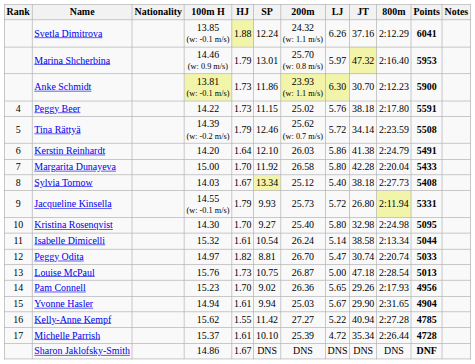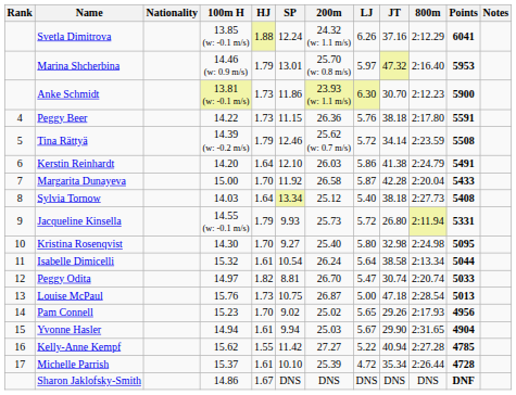 <table class="wikitable sortable" style="text-align:center">
 <tr>
 <th>Rank</th>
 <th>Name</th>
 <th>Nationality</th>
 <th>100m H</th>
 <th>HJ</th>
 <th>SP</th>
 <th>200m</th>
 <th>LJ</th>
 <th>JT</th>
 <th>800m</th>
 <th>Points</th>
 <th>Notes</th>
 </tr>
 <tr>
 <td></td>
 <td align=left><a href='#'>Svetla Dimitrova</a></td>
 <td align=left></td>
 <td>13.85<br><small>(w: -0.1 m/s)</small></td>
 <td bgcolor=#F2F5A9>1.88</td>
 <td>12.24</td>
 <td>24.32<br><small>(w: 1.1 m/s)</small></td>
 <td>6.26</td>
 <td>37.16</td>
 <td>2:12.29</td>
 <td><strong>6041</strong></td>
 <td></td>
 </tr>
 <tr>
 <td></td>
 <td align=left><a href='#'>Marina Shcherbina</a></td>
 <td align=left></td>
 <td>14.46<br><small>(w: 0.9 m/s)</small></td>
 <td>1.79</td>
 <td>13.01</td>
 <td>25.70<br><small>(w: 0.8 m/s)</small></td>
 <td>5.97</td>
 <td bgcolor=#F2F5A9>47.32</td>
 <td>2:16.40</td>
 <td><strong>5953</strong></td>
 <td></td>
 </tr>
 <tr>
 <td></td>
 <td align=left><a href='#'>Anke Schmidt</a></td>
 <td align=left></td>
 <td bgcolor=#F2F5A9>13.81<br><small>(w: -0.1 m/s)</small></td>
 <td>1.73</td>
 <td>11.86</td>
 <td bgcolor=#F2F5A9>23.93<br><small>(w: 1.1 m/s)</small></td>
 <td bgcolor=#F2F5A9>6.30</td>
 <td>30.70</td>
 <td>2:12.23</td>
 <td><strong>5900</strong></td>
 <td></td>
 </tr>
 <tr>
 <td>4</td>
 <td align=left><a href='#'>Peggy Beer</a></td>
 <td align=left></td>
 <td>14.22</td>
 <td>1.73</td>
 <td>11.15</td>
-<td>25.02</td>
+<td>26.36</td>
 <td>5.76</td>
 <td>38.18</td>
 <td>2:17.80</td>
 <td><strong>5591</strong></td>
 <td></td>
 </tr>
 <tr>
 <td>5</td>
 <td align=left><a href='#'>Tina Rättyä</a></td>
 <td align=left></td>
 <td>14.39<br><small>(w: -0.2 m/s)</small></td>
 <td>1.79</td>
 <td>12.46</td>
 <td>25.62<br><small>(w: 0.7 m/s)</small></td>
 <td>5.72</td>
 <td>34.14</td>
 <td>2:23.59</td>
 <td><strong>5508</strong></td>
 <td></td>
 </tr>
 <tr>
 <td>6</td>
 <td align=left><a href='#'>Kerstin Reinhardt</a></td>
 <td align=left></td>
 <td>14.20</td>
 <td>1.64</td>
 <td>12.10</td>
 <td>26.03</td>
 <td>5.86</td>
 <td>41.38</td>
 <td>2:24.79</td>
 <td><strong>5491</strong></td>
 <td></td>
 </tr>
 <tr>
 <td>7</td>
 <td align=left><a href='#'>Margarita Dunayeva</a></td>
 <td align=left></td>
 <td>15.00</td>
 <td>1.70</td>
 <td>11.92</td>
 <td>26.58</td>
-<td>5.80</td>
+<td>5.87</td>
 <td>42.28</td>
 <td>2:20.04</td>
 <td><strong>5433</strong></td>
 <td></td>
 </tr>
 <tr>
 <td>8</td>
 <td align=left><a href='#'>Sylvia Tornow</a></td>
 <td align=left></td>
 <td>14.03</td>
-<td>1.67</td>
+<td>1.64</td>
 <td bgcolor=#F2F5A9>13.34</td>
 <td>25.12</td>
 <td>5.40</td>
 <td>38.18</td>
 <td>2:27.73</td>
 <td><strong>5408</strong></td>
 <td></td>
 </tr>
 <tr>
 <td>9</td>
 <td align=left><a href='#'>Jacqueline Kinsella</a></td>
 <td align=left></td>
 <td>14.55<br><small>(w: -0.1 m/s)</small></td>
 <td>1.79</td>
 <td>9.93</td>
 <td>25.73</td>
 <td>5.72</td>
 <td>26.80</td>
 <td bgcolor=#F2F5A9>2:11.94</td>
 <td><strong>5331</strong></td>
 <td></td>
 </tr>
 <tr>
 <td>10</td>
 <td align=left><a href='#'>Kristina Rosenqvist</a></td>
 <td align=left></td>
 <td>14.30</td>
 <td>1.70</td>
 <td>9.27</td>
 <td>25.40</td>
 <td>5.80</td>
 <td>32.98</td>
 <td>2:24.98</td>
 <td><strong>5095</strong></td>
 <td></td>
 </tr>
 <tr>
 <td>11</td>
 <td align=left><a href='#'>Isabelle Dimicelli</a></td>
 <td align=left></td>
 <td>15.32</td>
 <td>1.61</td>
 <td>10.54</td>
 <td>26.24</td>
-<td>5.14</td>
+<td>5.64</td>
 <td>38.58</td>
 <td>2:13.34</td>
 <td><strong>5044</strong></td>
 <td></td>
 </tr>
 <tr>
 <td>12</td>
 <td align=left><a href='#'>Peggy Odita</a></td>
 <td align=left></td>
 <td>14.97</td>
 <td>1.82</td>
 <td>8.81</td>
 <td>26.70</td>
 <td>5.47</td>
 <td>30.74</td>
 <td>2:20.74</td>
 <td><strong>5033</strong></td>
 <td></td>
 </tr>
 <tr>
 <td>13</td>
 <td align=left><a href='#'>Louise McPaul</a></td>
 <td align=left></td>
 <td>15.76</td>
 <td>1.73</td>
 <td>10.75</td>
 <td>26.87</td>
 <td>5.00</td>
 <td>47.18</td>
 <td>2:28.54</td>
 <td><strong>5013</strong></td>
 <td></td>
 </tr>
 <tr>
 <td>14</td>
 <td align=left><a href='#'>Pam Connell</a></td>
 <td align=left></td>
 <td>15.23</td>
 <td>1.70</td>
 <td>9.02</td>
-<td>26.36</td>
+<td>25.02</td>
 <td>5.65</td>
 <td>29.26</td>
 <td>2:17.93</td>
 <td><strong>4956</strong></td>
 <td></td>
 </tr>
 <tr>
 <td>15</td>
 <td align=left><a href='#'>Yvonne Hasler</a></td>
 <td align=left></td>
 <td>14.94</td>
 <td>1.61</td>
 <td>9.94</td>
 <td>25.03</td>
 <td>5.67</td>
 <td>29.90</td>
 <td>2:31.65</td>
 <td><strong>4904</strong></td>
 <td></td>
 </tr>
 <tr>
 <td>16</td>
 <td align=left><a href='#'>Kelly-Anne Kempf</a></td>
 <td align=left></td>
 <td>15.62</td>
 <td>1.55</td>
 <td>11.42</td>
 <td>27.27</td>
 <td>5.22</td>
 <td>40.94</td>
 <td>2:27.28</td>
 <td><strong>4785</strong></td>
 <td></td>
 </tr>
 <tr>
 <td>17</td>
 <td align=left><a href='#'>Michelle Parrish</a></td>
 <td align=left></td>
 <td>15.37</td>
 <td>1.61</td>
 <td>10.10</td>
 <td>25.39</td>
 <td>4.72</td>
 <td>35.34</td>
 <td>2:26.44</td>
 <td><strong>4728</strong></td>
 <td></td>
 </tr>
 <tr>
 <td></td>
 <td align=left><a href='#'>Sharon Jaklofsky-Smith</a></td>
 <td align=left></td>
 <td>14.86</td>
 <td>1.67</td>
 <td>DNS</td>
 <td>DNS</td>
 <td>DNS</td>
 <td>DNS</td>
 <td>DNS</td>
 <td><strong>DNF</strong></td>
 <td></td>
 </tr>
 </table>
